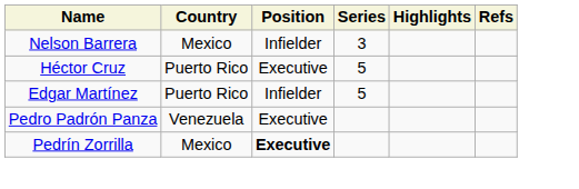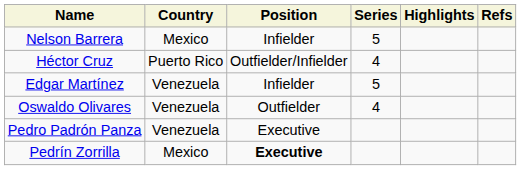 <table class="wikitable">
 <tr>
 <th style="background:#F5F5DC;">Name</th>
 <th style="background:#F5F5DC;">Country</th>
 <th style="background:#F5F5DC;">Position</th>
 <th style="background:#F5F5DC;">Series</th>
 <th style="background:#F5F5DC;">Highlights</th>
 <th style="background:#F5F5DC;">Refs</th>
 </tr>
 <tr align=center>
 <td><a href='#'>Nelson Barrera</a></td>
 <td> Mexico</td>
 <td>Infielder</td>
-<td>3</td>
+<td>5</td>
 <td></td>
 <td></td>
 </tr>
 <tr align=center>
 <td><a href='#'>Héctor Cruz</a></td>
 <td> Puerto Rico</td>
-<td>Executive</td>
+<td>Outfielder/Infielder</td>
+<td>4</td>
+<td></td>
+<td></td>
+</tr>
+<tr align=center>
+<td><a href='#'>Edgar Martínez</a></td>
+<td> Venezuela</td>
+<td>Infielder</td>
 <td>5</td>
 <td></td>
 <td></td>
 </tr>
 <tr align=center>
-<td><a href='#'>Edgar Martínez</a></td>
-<td> Puerto Rico</td>
-<td>Infielder</td>
-<td>5</td>
+<td><a href='#'>Oswaldo Olivares</a></td>
+<td> Venezuela</td>
+<td>Outfielder</td>
+<td>4</td>
 <td></td>
 <td></td>
 </tr>
 <tr align=center>
 <td><a href='#'>Pedro Padrón Panza</a></td>
 <td> Venezuela</td>
 <td>Executive</td>
 <td></td>
 <td></td>
 <td></td>
 </tr>
 <tr align=center>
 <td><a href='#'>Pedrín Zorrilla</a></td>
 <td> Mexico</td>
 <td><strong>Executive</strong></td>
 <td></td>
 <td></td>
 <td></td>
 </tr>
 </table>
